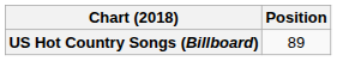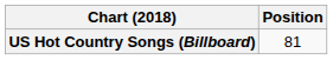 <table class="wikitable sortable plainrowheaders" style="text-align:center">
 <tr>
 <th scope="col">Chart (2018)</th>
 <th scope="col">Position</th>
 </tr>
 <tr>
 <th scope="row">US Hot Country Songs (<em>Billboard</em>)</th>
-<td>89</td>
+<td>81</td>
 </tr>
 </table>
